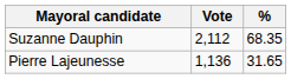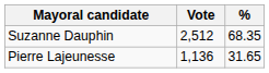 <table class="wikitable">
 <tr>
 <th bgcolor="#DDDDFF" width="200px">Mayoral candidate</th>
 <th bgcolor="#DDDDFF" width="50px">Vote</th>
 <th bgcolor="#DDDDFF"  width="30px">%</th>
 </tr>
 <tr>
 <td>Suzanne Dauphin</td>
-<td>2,112</td>
+<td>2,512</td>
 <td>68.35</td>
 </tr>
 <tr>
 <td>Pierre Lajeunesse</td>
 <td>1,136</td>
 <td>31.65</td>
 </tr>
 </table>
